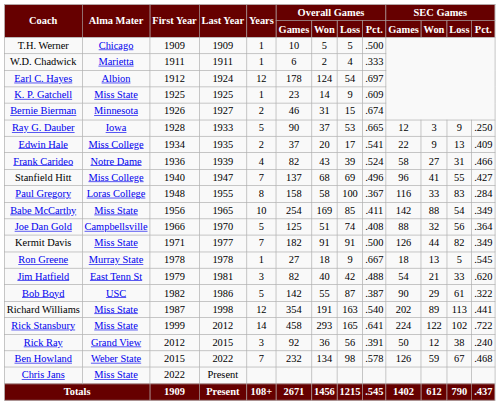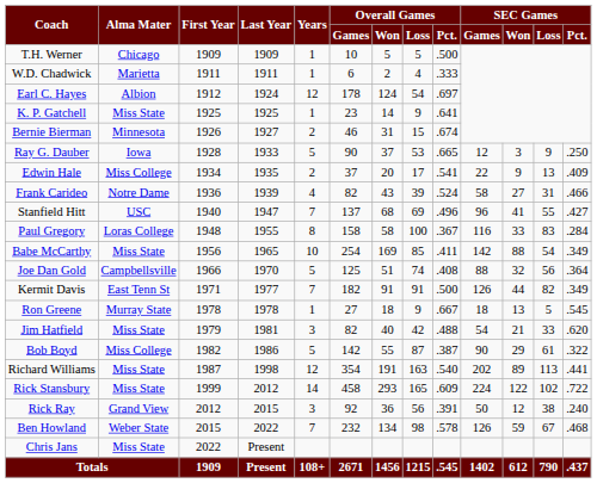 <table class="wikitable" style="text-align:center">
 <tr>
 <th rowspan=2 style="background:#660000; color:white;">Coach</th>
 <th rowspan=2 style="background:#660000; color:white;">Alma Mater</th>
 <th rowspan=2 style="background:#660000; color:white;">First Year</th>
 <th rowspan=2 style="background:#660000; color:white;">Last Year</th>
 <th rowspan=2 style="background:#660000; color:white;">Years</th>
 <th colspan=4 style="background:#660000; color:white;">Overall Games</th>
 <th colspan=4 style="background:#660000; color:white;">SEC Games</th>
 </tr>
 <tr>
 <th style="background:#660000; color:white">Games</th>
 <th style="background:#660000; color:white">Won</th>
 <th style="background:#660000; color:white">Loss</th>
 <th style="background:#660000; color:white">Pct.</th>
 <th style="background:#660000; color:white">Games</th>
 <th style="background:#660000; color:white">Won</th>
 <th style="background:#660000; color:white">Loss</th>
 <th style="background:#660000; color:white">Pct.</th>
 </tr>
 <tr>
 <td>T.H. Werner</td>
 <td><a href='#'>Chicago</a></td>
 <td>1909</td>
 <td>1909</td>
 <td>1</td>
 <td>10</td>
 <td>5</td>
 <td>5</td>
 <td>.500</td>
 </tr>
 <tr>
 <td>W.D. Chadwick</td>
 <td><a href='#'>Marietta</a></td>
 <td>1911</td>
 <td>1911</td>
 <td>1</td>
 <td>6</td>
 <td>2</td>
 <td>4</td>
 <td>.333</td>
 </tr>
 <tr>
 <td><a href='#'>Earl C. Hayes</a></td>
 <td><a href='#'>Albion</a></td>
 <td>1912</td>
 <td>1924</td>
 <td>12</td>
 <td>178</td>
 <td>124</td>
 <td>54</td>
 <td>.697</td>
 </tr>
 <tr>
 <td><a href='#'>K. P. Gatchell</a></td>
 <td><a href='#'>Miss State</a></td>
 <td>1925</td>
 <td>1925</td>
 <td>1</td>
 <td>23</td>
 <td>14</td>
 <td>9</td>
-<td>.609</td>
+<td>.641</td>
 </tr>
 <tr>
 <td><a href='#'>Bernie Bierman</a></td>
 <td><a href='#'>Minnesota</a></td>
 <td>1926</td>
 <td>1927</td>
 <td>2</td>
 <td>46</td>
 <td>31</td>
 <td>15</td>
 <td>.674</td>
 </tr>
 <tr>
 <td><a href='#'>Ray G. Dauber</a></td>
 <td><a href='#'>Iowa</a></td>
 <td>1928</td>
 <td>1933</td>
 <td>5</td>
 <td>90</td>
 <td>37</td>
 <td>53</td>
 <td>.665</td>
 <td>12</td>
 <td>3</td>
 <td>9</td>
 <td>.250</td>
 </tr>
 <tr>
 <td><a href='#'>Edwin Hale</a></td>
 <td><a href='#'>Miss College</a></td>
 <td>1934</td>
 <td>1935</td>
 <td>2</td>
 <td>37</td>
 <td>20</td>
 <td>17</td>
 <td>.541</td>
 <td>22</td>
 <td>9</td>
 <td>13</td>
 <td>.409</td>
 </tr>
 <tr>
 <td><a href='#'>Frank Carideo</a></td>
 <td><a href='#'>Notre Dame</a></td>
 <td>1936</td>
 <td>1939</td>
 <td>4</td>
 <td>82</td>
 <td>43</td>
 <td>39</td>
 <td>.524</td>
 <td>58</td>
 <td>27</td>
 <td>31</td>
 <td>.466</td>
 </tr>
 <tr>
 <td>Stanfield Hitt</td>
-<td><a href='#'>Miss College</a></td>
+<td><a href='#'>USC</a></td>
 <td>1940</td>
 <td>1947</td>
 <td>7</td>
 <td>137</td>
 <td>68</td>
 <td>69</td>
 <td>.496</td>
 <td>96</td>
 <td>41</td>
 <td>55</td>
 <td>.427</td>
 </tr>
 <tr>
 <td><a href='#'>Paul Gregory</a></td>
 <td><a href='#'>Loras College</a></td>
 <td>1948</td>
 <td>1955</td>
 <td>8</td>
 <td>158</td>
 <td>58</td>
 <td>100</td>
 <td>.367</td>
 <td>116</td>
 <td>33</td>
 <td>83</td>
 <td>.284</td>
 </tr>
 <tr>
 <td><a href='#'>Babe McCarthy</a></td>
 <td><a href='#'>Miss State</a></td>
 <td>1956</td>
 <td>1965</td>
 <td>10</td>
 <td>254</td>
 <td>169</td>
 <td>85</td>
 <td>.411</td>
 <td>142</td>
 <td>88</td>
 <td>54</td>
 <td>.349</td>
 </tr>
 <tr>
 <td><a href='#'>Joe Dan Gold</a></td>
 <td><a href='#'>Campbellsville</a></td>
 <td>1966</td>
 <td>1970</td>
 <td>5</td>
 <td>125</td>
 <td>51</td>
 <td>74</td>
 <td>.408</td>
 <td>88</td>
 <td>32</td>
 <td>56</td>
 <td>.364</td>
 </tr>
 <tr>
 <td>Kermit Davis</td>
-<td><a href='#'>Miss State</a></td>
+<td><a href='#'>East Tenn St</a></td>
 <td>1971</td>
 <td>1977</td>
 <td>7</td>
 <td>182</td>
 <td>91</td>
 <td>91</td>
 <td>.500</td>
 <td>126</td>
 <td>44</td>
 <td>82</td>
 <td>.349</td>
 </tr>
 <tr>
 <td><a href='#'>Ron Greene</a></td>
 <td><a href='#'>Murray State</a></td>
 <td>1978</td>
 <td>1978</td>
 <td>1</td>
 <td>27</td>
 <td>18</td>
 <td>9</td>
 <td>.667</td>
 <td>18</td>
 <td>13</td>
 <td>5</td>
 <td>.545</td>
 </tr>
 <tr>
 <td><a href='#'>Jim Hatfield</a></td>
-<td><a href='#'>East Tenn St</a></td>
+<td><a href='#'>Miss State</a></td>
 <td>1979</td>
 <td>1981</td>
 <td>3</td>
 <td>82</td>
 <td>40</td>
 <td>42</td>
 <td>.488</td>
 <td>54</td>
 <td>21</td>
 <td>33</td>
 <td>.620</td>
 </tr>
 <tr>
 <td><a href='#'>Bob Boyd</a></td>
-<td><a href='#'>USC</a></td>
+<td><a href='#'>Miss College</a></td>
 <td>1982</td>
 <td>1986</td>
 <td>5</td>
 <td>142</td>
 <td>55</td>
 <td>87</td>
 <td>.387</td>
 <td>90</td>
 <td>29</td>
 <td>61</td>
 <td>.322</td>
 </tr>
 <tr>
 <td>Richard Williams</td>
 <td><a href='#'>Miss State</a></td>
 <td>1987</td>
 <td>1998</td>
 <td>12</td>
 <td>354</td>
 <td>191</td>
 <td>163</td>
 <td>.540</td>
 <td>202</td>
 <td>89</td>
 <td>113</td>
 <td>.441</td>
 </tr>
 <tr>
 <td><a href='#'>Rick Stansbury</a></td>
 <td><a href='#'>Miss State</a></td>
 <td>1999</td>
 <td>2012</td>
 <td>14</td>
 <td>458</td>
 <td>293</td>
 <td>165</td>
-<td>.641</td>
+<td>.609</td>
 <td>224</td>
 <td>122</td>
 <td>102</td>
 <td>.722</td>
 </tr>
 <tr>
 <td><a href='#'>Rick Ray</a></td>
 <td><a href='#'>Grand View</a></td>
 <td>2012</td>
 <td>2015</td>
 <td>3</td>
 <td>92</td>
 <td>36</td>
 <td>56</td>
 <td>.391</td>
 <td>50</td>
 <td>12</td>
 <td>38</td>
 <td>.240</td>
 </tr>
 <tr>
 <td><a href='#'>Ben Howland</a></td>
 <td><a href='#'>Weber State</a></td>
 <td>2015</td>
 <td>2022</td>
 <td>7</td>
 <td>232</td>
 <td>134</td>
 <td>98</td>
 <td>.578</td>
 <td>126</td>
 <td>59</td>
 <td>67</td>
 <td>.468</td>
 </tr>
 <tr>
 <td><a href='#'>Chris Jans</a></td>
 <td><a href='#'>Miss State</a></td>
 <td>2022</td>
 <td>Present</td>
 <td></td>
 <td></td>
 <td></td>
 <td></td>
 <td></td>
 <td></td>
 <td></td>
 <td></td>
 <td></td>
 </tr>
 <tr style="background:#660000; color:white; font-weight:bold;">
 <td colspan=2>Totals</td>
 <td>1909</td>
 <td>Present</td>
 <td>108+</td>
 <td>2671</td>
 <td>1456</td>
 <td>1215</td>
 <td>.545</td>
 <td>1402</td>
 <td>612</td>
 <td>790</td>
 <td>.437</td>
 </tr>
 </table>
